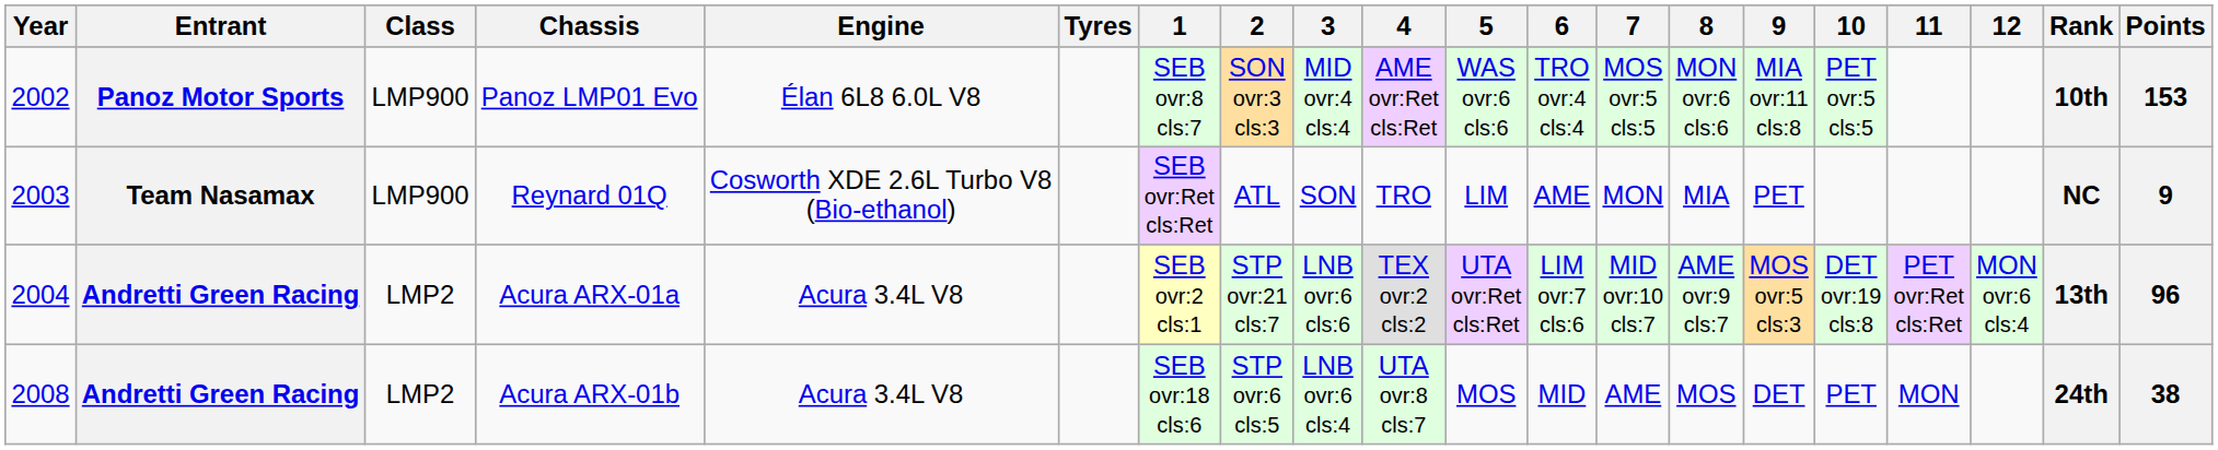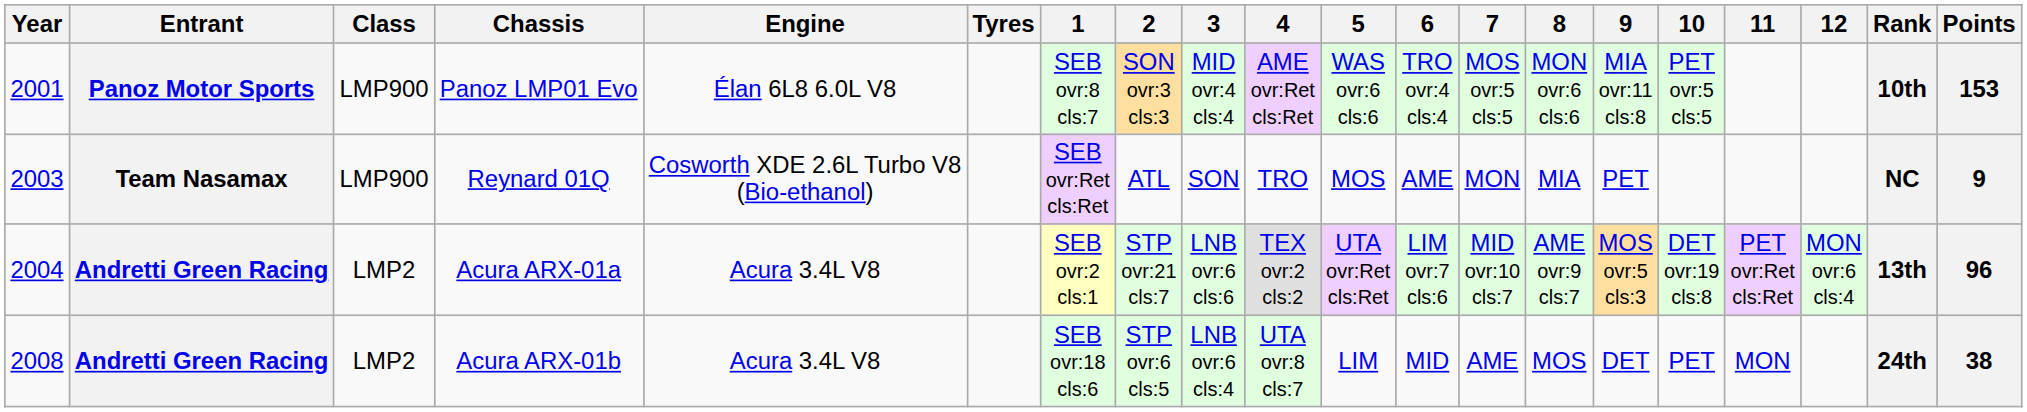 <table class="wikitable" style="text-align:center; font-size:90%">
 <tr>
 <th>Year</th>
 <th>Entrant</th>
 <th>Class</th>
 <th>Chassis</th>
 <th>Engine</th>
 <th>Tyres</th>
 <th>1</th>
 <th>2</th>
 <th>3</th>
 <th>4</th>
 <th>5</th>
 <th>6</th>
 <th>7</th>
 <th>8</th>
 <th>9</th>
 <th>10</th>
 <th>11</th>
 <th>12</th>
 <th>Rank</th>
 <th>Points</th>
 </tr>
 <tr>
-<td><a href='#'>2002</a></td>
+<td><a href='#'>2001</a></td>
 <th><a href='#'>Panoz Motor Sports</a></th>
 <td>LMP900</td>
 <td><a href='#'>Panoz LMP01 Evo</a></td>
 <td><a href='#'>Élan</a> 6L8 6.0L V8</td>
 <td></td>
 <td style="background:#DFFFDF;"><a href='#'>SEB</a><br><small>ovr:8<br>cls:7</small></td>
 <td style="background:#FFDF9F;"><a href='#'>SON</a><br><small>ovr:3<br>cls:3</small></td>
 <td style="background:#DFFFDF;"><a href='#'>MID</a><br><small>ovr:4<br>cls:4</small></td>
 <td style="background:#EFCFFF;"><a href='#'>AME</a><br><small>ovr:Ret<br>cls:Ret</small></td>
 <td style="background:#DFFFDF;"><a href='#'>WAS</a><br><small>ovr:6<br>cls:6</small></td>
 <td style="background:#DFFFDF;"><a href='#'>TRO</a><br><small>ovr:4<br>cls:4</small></td>
 <td style="background:#DFFFDF;"><a href='#'>MOS</a><br><small>ovr:5<br>cls:5</small></td>
 <td style="background:#DFFFDF;"><a href='#'>MON</a><br><small>ovr:6<br>cls:6</small></td>
 <td style="background:#DFFFDF;"><a href='#'>MIA</a><br><small>ovr:11<br>cls:8</small></td>
 <td style="background:#DFFFDF;"><a href='#'>PET</a><br><small>ovr:5<br>cls:5</small></td>
 <td></td>
 <td></td>
 <th>10th</th>
 <th>153</th>
 </tr>
 <tr>
 <td><a href='#'>2003</a></td>
 <th>Team Nasamax</th>
 <td>LMP900</td>
 <td><a href='#'>Reynard 01Q</a></td>
 <td><a href='#'>Cosworth</a> XDE 2.6L Turbo V8<br>(<a href='#'>Bio-ethanol</a>)</td>
 <td></td>
 <td style="background:#EFCFFF;"><a href='#'>SEB</a><br><small>ovr:Ret<br>cls:Ret</small></td>
 <td><a href='#'>ATL</a></td>
 <td><a href='#'>SON</a></td>
 <td><a href='#'>TRO</a></td>
-<td><a href='#'>LIM</a></td>
+<td><a href='#'>MOS</a></td>
 <td><a href='#'>AME</a></td>
 <td><a href='#'>MON</a></td>
 <td><a href='#'>MIA</a></td>
 <td><a href='#'>PET</a></td>
 <td></td>
 <td></td>
 <td></td>
 <th>NC</th>
 <th>9</th>
 </tr>
 <tr>
 <td><a href='#'>2004</a></td>
 <th><a href='#'>Andretti Green Racing</a></th>
 <td>LMP2</td>
 <td><a href='#'>Acura ARX-01a</a></td>
 <td><a href='#'>Acura</a> 3.4L V8</td>
 <td></td>
 <td style="background:#FFFFBF;"><a href='#'>SEB</a><br><small>ovr:2<br>cls:1</small></td>
 <td style="background:#DFFFDF;"><a href='#'>STP</a><br><small>ovr:21<br>cls:7</small></td>
 <td style="background:#DFFFDF;"><a href='#'>LNB</a><br><small>ovr:6<br>cls:6</small></td>
 <td style="background:#DFDFDF;"><a href='#'>TEX</a><br><small>ovr:2<br>cls:2</small></td>
 <td style="background:#EFCFFF;"><a href='#'>UTA</a><br><small>ovr:Ret<br>cls:Ret</small></td>
 <td style="background:#DFFFDF;"><a href='#'>LIM</a><br><small>ovr:7<br>cls:6</small></td>
 <td style="background:#DFFFDF;"><a href='#'>MID</a><br><small>ovr:10<br>cls:7</small></td>
 <td style="background:#DFFFDF;"><a href='#'>AME</a><br><small>ovr:9<br>cls:7</small></td>
 <td style="background:#FFDF9F;"><a href='#'>MOS</a><br><small>ovr:5<br>cls:3</small></td>
 <td style="background:#DFFFDF;"><a href='#'>DET</a><br><small>ovr:19<br>cls:8</small></td>
 <td style="background:#EFCFFF;"><a href='#'>PET</a><br><small>ovr:Ret<br>cls:Ret</small></td>
 <td style="background:#DFFFDF;"><a href='#'>MON</a><br><small>ovr:6<br>cls:4</small></td>
 <th>13th</th>
 <th>96</th>
 </tr>
 <tr>
 <td><a href='#'>2008</a></td>
 <th><a href='#'>Andretti Green Racing</a></th>
 <td>LMP2</td>
 <td><a href='#'>Acura ARX-01b</a></td>
 <td><a href='#'>Acura</a> 3.4L V8</td>
 <td></td>
 <td style="background:#DFFFDF;"><a href='#'>SEB</a><br><small>ovr:18<br>cls:6</small></td>
 <td style="background:#DFFFDF;"><a href='#'>STP</a><br><small>ovr:6<br>cls:5</small></td>
 <td style="background:#DFFFDF;"><a href='#'>LNB</a><br><small>ovr:6<br>cls:4</small></td>
 <td style="background:#DFFFDF;"><a href='#'>UTA</a><br><small>ovr:8<br>cls:7</small></td>
-<td><a href='#'>MOS</a></td>
+<td><a href='#'>LIM</a></td>
 <td><a href='#'>MID</a></td>
 <td><a href='#'>AME</a></td>
 <td><a href='#'>MOS</a></td>
 <td><a href='#'>DET</a></td>
 <td><a href='#'>PET</a></td>
 <td><a href='#'>MON</a></td>
 <td></td>
 <th>24th</th>
 <th>38</th>
 </tr>
 </table>
